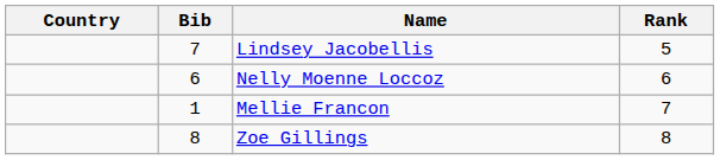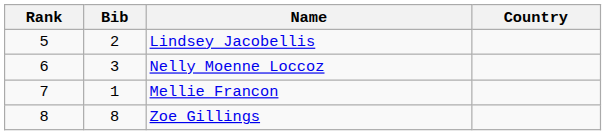 <table class="wikitable" style="text-align:center;" width=40%>
 <tr>
-<th>Country</th>
+<th>Rank</th>
 <th>Bib</th>
 <th>Name</th>
-<th>Rank</th>
+<th>Country</th>
 </tr>
 <tr>
+<td>5</td>
+<td>2</td>
+<td align=left><a href='#'>Lindsey Jacobellis</a></td>
 <td align=left></td>
-<td>7</td>
-<td align=left><a href='#'>Lindsey Jacobellis</a></td>
-<td>5</td>
 </tr>
 <tr>
+<td>6</td>
+<td>3</td>
+<td align=left><a href='#'>Nelly Moenne Loccoz</a></td>
 <td align=left></td>
-<td>6</td>
-<td align=left><a href='#'>Nelly Moenne Loccoz</a></td>
-<td>6</td>
 </tr>
 <tr>
-<td align=left></td>
+<td>7</td>
 <td>1</td>
 <td align=left><a href='#'>Mellie Francon</a></td>
-<td>7</td>
+<td align=left></td>
 </tr>
 <tr>
-<td align=left></td>
+<td>8</td>
 <td>8</td>
 <td align=left><a href='#'>Zoe Gillings</a></td>
-<td>8</td>
+<td align=left></td>
 </tr>
 </table>
